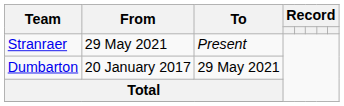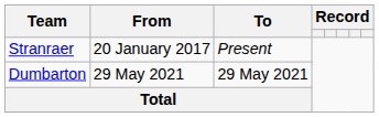 <table class=wikitable style="text-align: center">
 <tr>
 <th rowspan=2>Team</th>
 <th rowspan=2>From</th>
 <th rowspan=2>To</th>
 <th colspan=5>Record</th>
 </tr>
 <tr>
 <th></th>
 <th></th>
 <th></th>
 <th></th>
 <th></th>
 </tr>
 <tr>
 <td align=left><a href='#'>Stranraer</a></td>
-<td align=left>29 May 2021</td>
+<td align=left>20 January 2017</td>
 <td align=left><em>Present</em><br></td>
 </tr>
 <tr>
 <td align=left><a href='#'>Dumbarton</a></td>
-<td align=left>20 January 2017</td>
+<td align=left>29 May 2021</td>
 <td align=left>29 May 2021<br></td>
 </tr>
 <tr>
 <th colspan="3">Total<br></th>
 </tr>
 <tr>
 </tr>
 </table>
